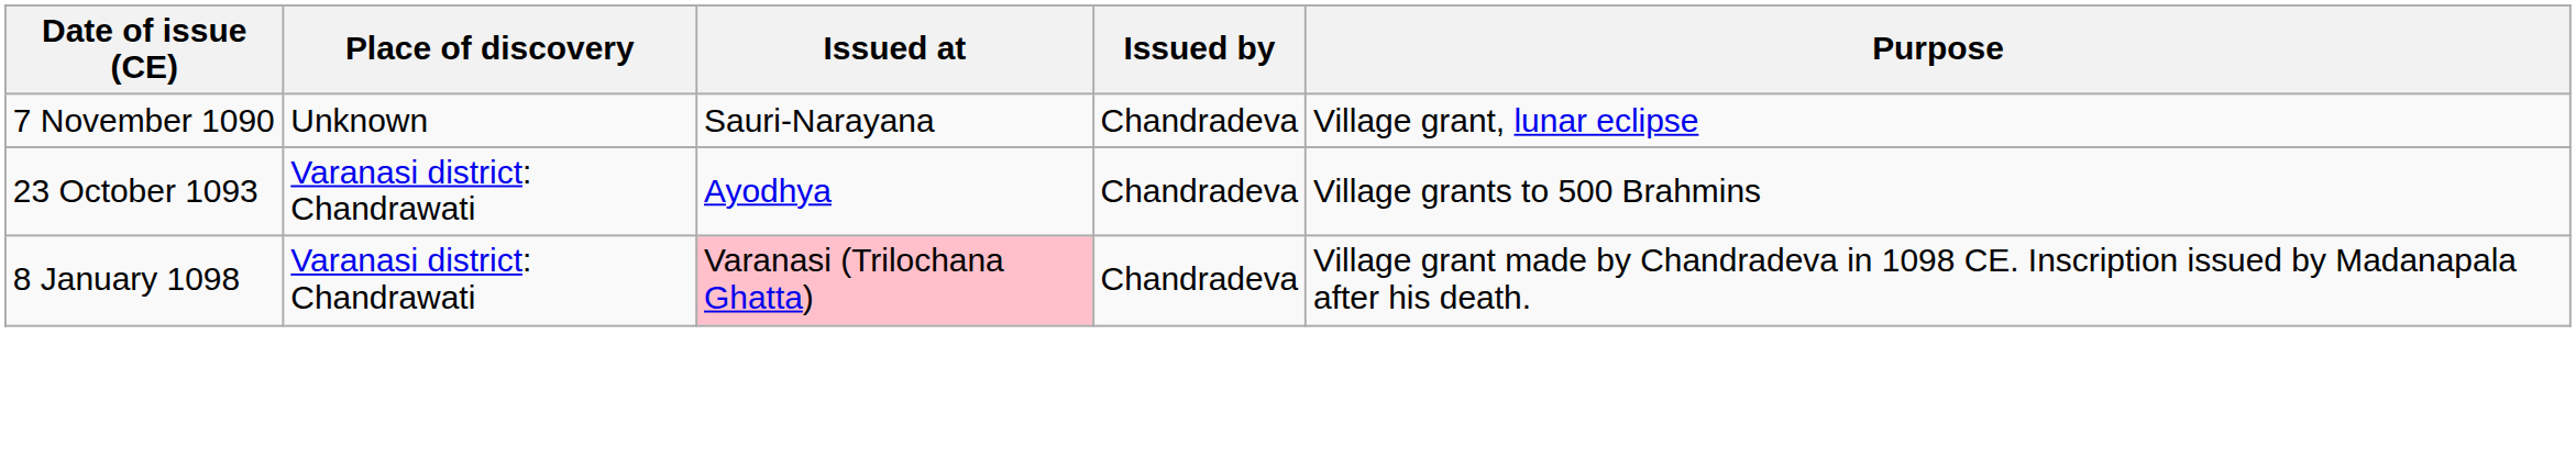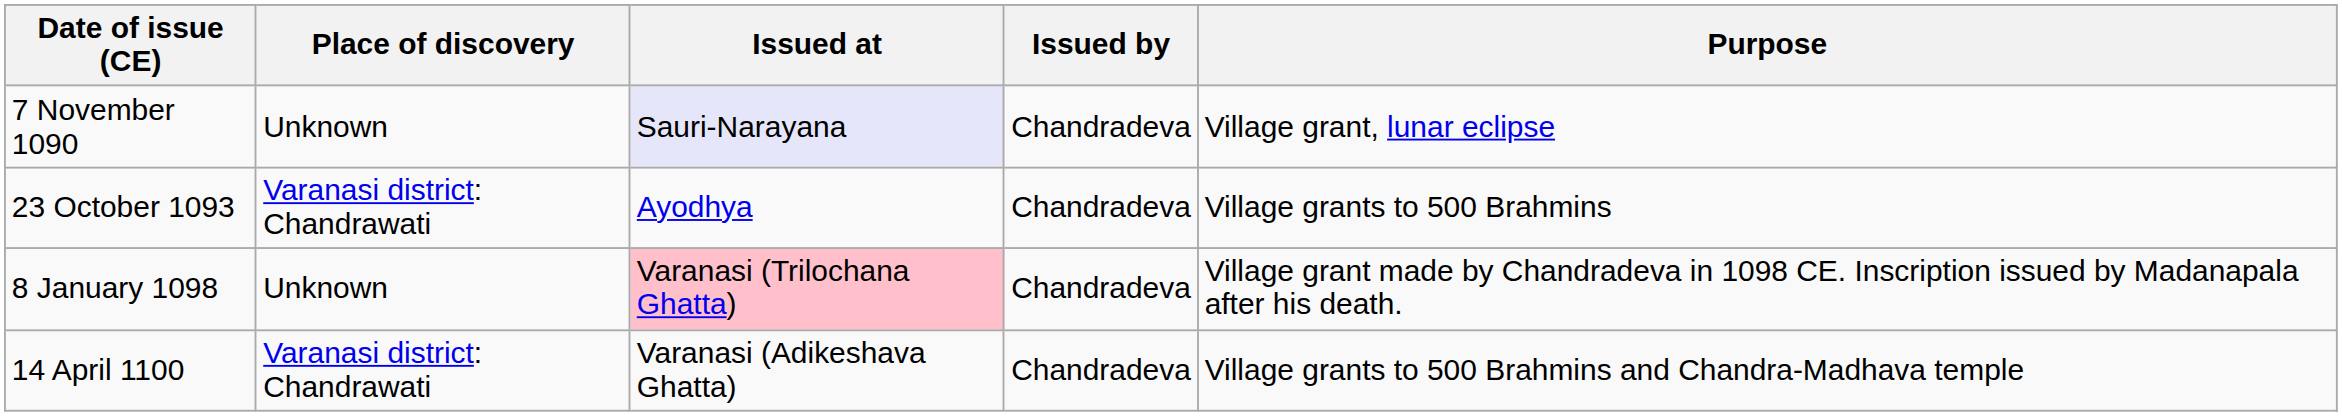 <table class="wikitable sortable">
 <tr>
 <th>Date of issue (CE)</th>
 <th>Place of discovery</th>
 <th>Issued at</th>
 <th>Issued by</th>
 <th>Purpose</th>
 </tr>
 <tr>
 <td>7 November 1090</td>
 <td>Unknown</td>
-<td>Sauri-Narayana</td>
+<td style="background: lavender;">Sauri-Narayana</td>
 <td>Chandradeva</td>
 <td>Village grant, <a href='#'>lunar eclipse</a></td>
 </tr>
 <tr>
 <td>23 October 1093</td>
 <td><a href='#'>Varanasi district</a>: Chandrawati</td>
 <td><a href='#'>Ayodhya</a></td>
 <td>Chandradeva</td>
 <td>Village grants to 500 Brahmins</td>
 </tr>
 <tr>
 <td>8 January 1098</td>
-<td><a href='#'>Varanasi district</a>: Chandrawati</td>
+<td>Unknown</td>
 <td style="background: pink;">Varanasi (Trilochana <a href='#'>Ghatta</a>)</td>
 <td>Chandradeva</td>
 <td>Village grant made by Chandradeva in 1098 CE. Inscription issued by Madanapala after his death.</td>
 </tr>
+<tr>
+<td>14 April 1100</td>
+<td><a href='#'>Varanasi district</a>: Chandrawati</td>
+<td>Varanasi (Adikeshava Ghatta)</td>
+<td>Chandradeva</td>
+<td>Village grants to 500 Brahmins and Chandra-Madhava temple</td>
+</tr>
 </table>
